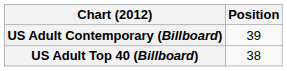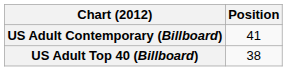 <table class="wikitable sortable plainrowheaders">
 <tr>
 <th>Chart (2012)</th>
 <th>Position</th>
 </tr>
 <tr>
 <th scope="row">US Adult Contemporary (<em>Billboard</em>)</th>
-<td style="text-align:center;">39</td>
+<td style="text-align:center;">41</td>
 </tr>
 <tr>
 <th scope="row">US Adult Top 40 (<em>Billboard</em>)</th>
 <td style="text-align:center;">38</td>
 </tr>
 </table>
